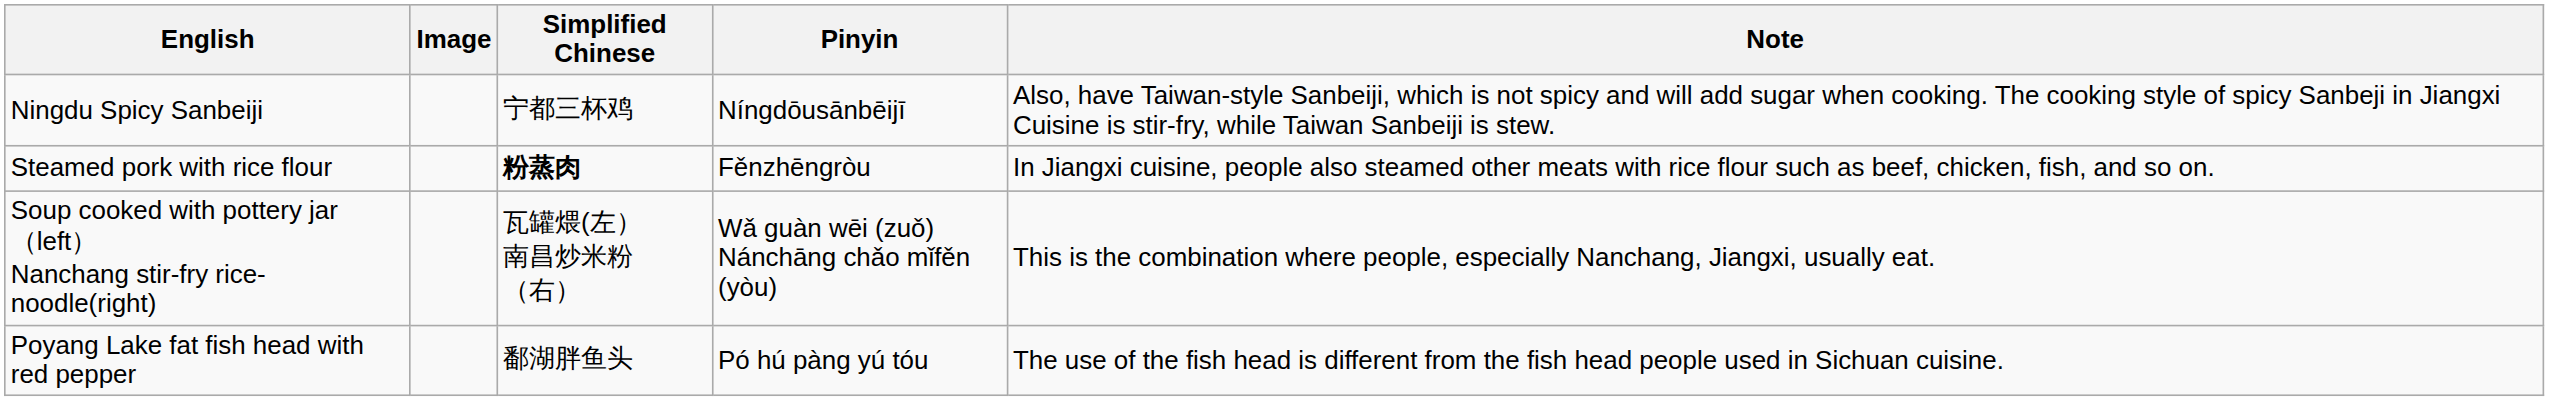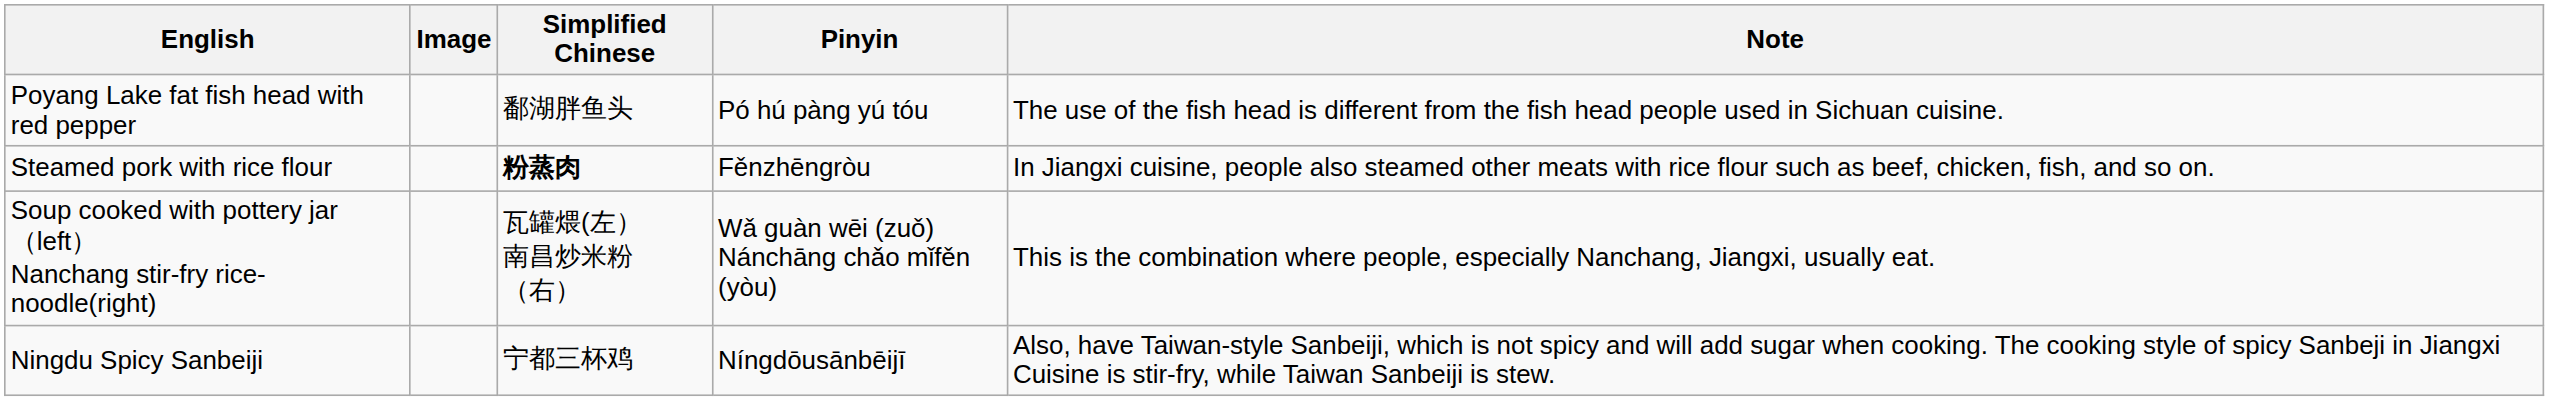 <table class="wikitable">
 <tr>
 <th>English</th>
 <th>Image</th>
 <th>Simplified Chinese</th>
 <th>Pinyin</th>
 <th>Note</th>
 </tr>
 <tr>
-<td>Ningdu Spicy Sanbeiji</td>
+<td>Poyang Lake fat fish head with red pepper</td>
 <td></td>
-<td>宁都三杯鸡</td>
-<td>Níngdōusānbēijī</td>
-<td>Also, have Taiwan-style Sanbeiji, which is not spicy and will add sugar when cooking. The cooking style of spicy Sanbeji in Jiangxi Cuisine is stir-fry, while Taiwan Sanbeiji is stew.</td>
+<td>鄱湖胖鱼头</td>
+<td>Pó hú pàng yú tóu</td>
+<td>The use of the fish head is different from the fish head people used in Sichuan cuisine.</td>
 </tr>
 <tr>
 <td>Steamed pork with rice flour</td>
 <td></td>
 <td><strong>粉蒸肉</strong></td>
 <td>Fěnzhēngròu</td>
 <td>In Jiangxi cuisine, people also steamed other meats with rice flour such as beef, chicken, fish, and so on.</td>
 </tr>
 <tr>
 <td>Soup cooked with pottery jar（left）<br>Nanchang stir-fry rice-noodle(right)</td>
 <td></td>
 <td>瓦罐煨(左）<br>南昌炒米粉（右）</td>
 <td>Wǎ guàn wēi (zuǒ)<br>Nánchāng chǎo mǐfěn (yòu)</td>
 <td>This is the combination where people, especially Nanchang, Jiangxi, usually eat.</td>
 </tr>
 <tr>
-<td>Poyang Lake fat fish head with red pepper</td>
+<td>Ningdu Spicy Sanbeiji</td>
 <td></td>
-<td>鄱湖胖鱼头</td>
-<td>Pó hú pàng yú tóu</td>
-<td>The use of the fish head is different from the fish head people used in Sichuan cuisine.</td>
+<td>宁都三杯鸡</td>
+<td>Níngdōusānbēijī</td>
+<td>Also, have Taiwan-style Sanbeiji, which is not spicy and will add sugar when cooking. The cooking style of spicy Sanbeji in Jiangxi Cuisine is stir-fry, while Taiwan Sanbeiji is stew.</td>
 </tr>
 </table>
